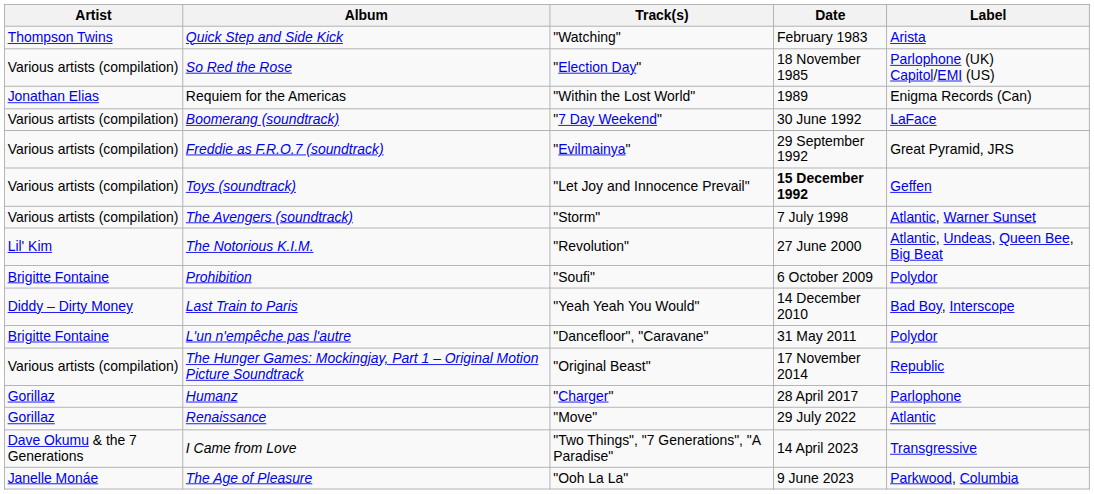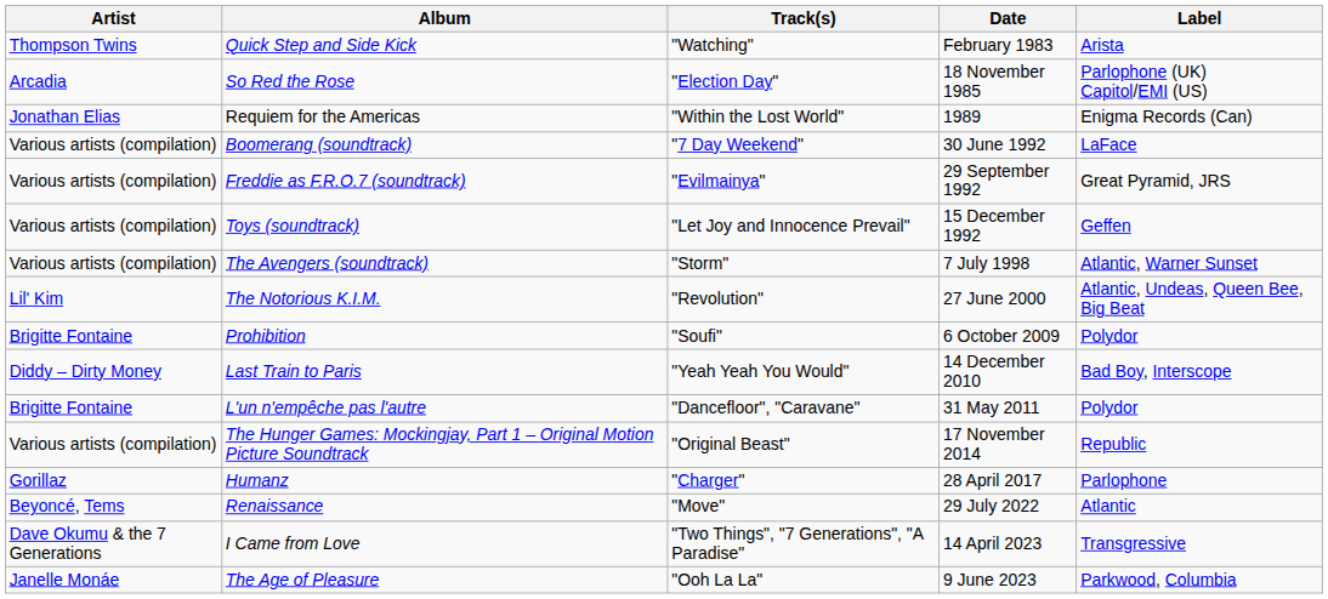 <table class="wikitable">
 <tr>
 <th>Artist</th>
 <th>Album</th>
 <th>Track(s)</th>
 <th>Date</th>
 <th>Label</th>
 </tr>
 <tr>
 <td><a href='#'>Thompson Twins</a></td>
 <td><em><a href='#'>Quick Step and Side Kick</a></em></td>
 <td>"Watching"</td>
 <td>February 1983</td>
 <td><a href='#'>Arista</a></td>
 </tr>
 <tr>
-<td>Various artists (compilation)</td>
+<td><a href='#'>Arcadia</a></td>
 <td><em><a href='#'>So Red the Rose</a></em></td>
 <td>"<a href='#'>Election Day</a>"</td>
 <td>18 November 1985</td>
 <td><a href='#'>Parlophone</a> (UK)<br><a href='#'>Capitol</a>/<a href='#'>EMI</a> (US)</td>
 </tr>
 <tr>
 <td><a href='#'>Jonathan Elias</a></td>
 <td>Requiem for the Americas</td>
 <td>"Within the Lost World"</td>
 <td>1989</td>
 <td>Enigma Records (Can)</td>
 </tr>
 <tr>
 <td>Various artists (compilation)</td>
 <td><em><a href='#'>Boomerang (soundtrack)</a></em></td>
 <td>"<a href='#'>7 Day Weekend</a>"</td>
 <td>30 June 1992</td>
 <td><a href='#'>LaFace</a></td>
 </tr>
 <tr>
 <td>Various artists (compilation)</td>
 <td><em><a href='#'>Freddie as F.R.O.7 (soundtrack)</a></em></td>
 <td>"<a href='#'>Evilmainya</a>"</td>
 <td>29 September 1992</td>
 <td>Great Pyramid, JRS</td>
 </tr>
 <tr>
 <td>Various artists (compilation)</td>
 <td><em><a href='#'>Toys (soundtrack)</a></em></td>
 <td>"Let Joy and Innocence Prevail"</td>
-<td><strong>15 December 1992</strong></td>
+<td>15 December 1992</td>
 <td><a href='#'>Geffen</a></td>
 </tr>
 <tr>
 <td>Various artists (compilation)</td>
 <td><em><a href='#'>The Avengers (soundtrack)</a></em></td>
 <td>"Storm"</td>
 <td>7 July 1998</td>
 <td><a href='#'>Atlantic</a>, <a href='#'>Warner Sunset</a></td>
 </tr>
 <tr>
 <td><a href='#'>Lil' Kim</a></td>
 <td><em><a href='#'>The Notorious K.I.M.</a></em></td>
 <td>"Revolution"</td>
 <td>27 June 2000</td>
 <td><a href='#'>Atlantic</a>, <a href='#'>Undeas</a>, <a href='#'>Queen Bee</a>, <a href='#'>Big Beat</a></td>
 </tr>
 <tr>
 <td><a href='#'>Brigitte Fontaine</a></td>
 <td><em><a href='#'>Prohibition</a></em></td>
 <td>"Soufi"</td>
 <td>6 October 2009</td>
 <td><a href='#'>Polydor</a></td>
 </tr>
 <tr>
 <td><a href='#'>Diddy – Dirty Money</a></td>
 <td><em><a href='#'>Last Train to Paris</a></em></td>
 <td>"Yeah Yeah You Would"</td>
 <td>14 December 2010</td>
 <td><a href='#'>Bad Boy</a>, <a href='#'>Interscope</a></td>
 </tr>
 <tr>
 <td><a href='#'>Brigitte Fontaine</a></td>
 <td><em><a href='#'>L'un n'empêche pas l'autre</a></em></td>
 <td>"Dancefloor", "Caravane"</td>
 <td>31 May 2011</td>
 <td><a href='#'>Polydor</a></td>
 </tr>
 <tr>
 <td>Various artists (compilation)</td>
 <td><em><a href='#'>The Hunger Games: Mockingjay, Part 1 – Original Motion Picture Soundtrack</a></em></td>
 <td>"Original Beast"</td>
 <td>17 November 2014</td>
 <td><a href='#'>Republic</a></td>
 </tr>
 <tr>
 <td><a href='#'>Gorillaz</a></td>
 <td><em><a href='#'>Humanz</a></em></td>
 <td>"<a href='#'>Charger</a>"</td>
 <td>28 April 2017</td>
 <td><a href='#'>Parlophone</a></td>
 </tr>
 <tr>
-<td><a href='#'>Gorillaz</a></td>
+<td><a href='#'>Beyoncé</a>, <a href='#'>Tems</a></td>
 <td><a href='#'><em>Renaissance</em></a></td>
 <td>"Move"</td>
 <td>29 July 2022</td>
 <td><a href='#'>Atlantic</a></td>
 </tr>
 <tr>
 <td><a href='#'>Dave Okumu</a> & the 7 Generations</td>
 <td><em>I Came from Love</em></td>
 <td>"Two Things", "7 Generations", "A Paradise"</td>
 <td>14 April 2023</td>
 <td><a href='#'>Transgressive</a></td>
 </tr>
 <tr>
 <td><a href='#'>Janelle Monáe</a></td>
 <td><em><a href='#'>The Age of Pleasure</a></em></td>
 <td>"Ooh La La"</td>
 <td>9 June 2023</td>
 <td><a href='#'>Parkwood</a>, <a href='#'>Columbia</a></td>
 </tr>
 </table>
